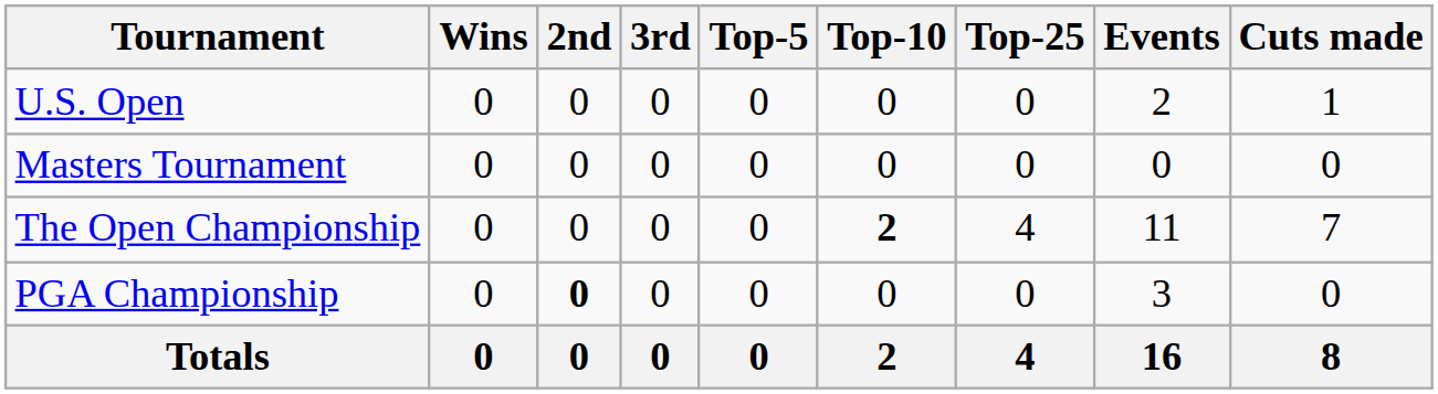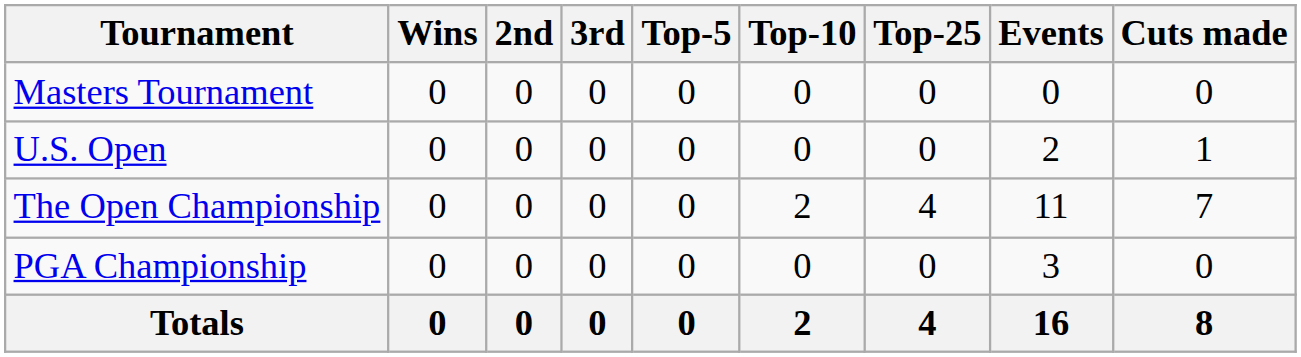 <table class=wikitable style=text-align:center>
 <tr>
 <th>Tournament</th>
 <th>Wins</th>
 <th>2nd</th>
 <th>3rd</th>
 <th>Top-5</th>
 <th>Top-10</th>
 <th>Top-25</th>
 <th>Events</th>
 <th>Cuts made</th>
 </tr>
 <tr>
+<td align=left><a href='#'>Masters Tournament</a></td>
+<td>0</td>
+<td>0</td>
+<td>0</td>
+<td>0</td>
+<td>0</td>
+<td>0</td>
+<td>0</td>
+<td>0</td>
+</tr>
+<tr>
 <td align=left><a href='#'>U.S. Open</a></td>
 <td>0</td>
 <td>0</td>
 <td>0</td>
 <td>0</td>
 <td>0</td>
 <td>0</td>
 <td>2</td>
 <td>1</td>
 </tr>
 <tr>
-<td align=left><a href='#'>Masters Tournament</a></td>
-<td>0</td>
-<td>0</td>
-<td>0</td>
-<td>0</td>
-<td>0</td>
-<td>0</td>
-<td>0</td>
-<td>0</td>
-</tr>
-<tr>
 <td align=left><a href='#'>The Open Championship</a></td>
 <td>0</td>
 <td>0</td>
 <td>0</td>
 <td>0</td>
-<td><strong>2</strong></td>
+<td>2</td>
 <td>4</td>
 <td>11</td>
 <td>7</td>
 </tr>
 <tr>
 <td align=left><a href='#'>PGA Championship</a></td>
 <td>0</td>
-<td><strong>0</strong></td>
+<td>0</td>
 <td>0</td>
 <td>0</td>
 <td>0</td>
 <td>0</td>
 <td>3</td>
 <td>0</td>
 </tr>
 <tr>
 <th>Totals</th>
 <th>0</th>
 <th>0</th>
 <th>0</th>
 <th>0</th>
 <th>2</th>
 <th>4</th>
 <th>16</th>
 <th>8</th>
 </tr>
 </table>
